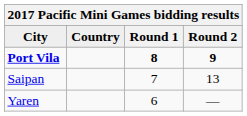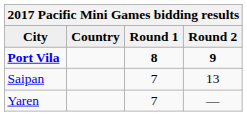 <table class="wikitable" width="auto" style="text-align: center">
 <tr>
 <th colspan="6">2017 Pacific Mini Games bidding results</th>
 </tr>
 <tr style="background:silver;">
 <th style="background:#efefef;">City</th>
 <th style="background:#efefef;">Country</th>
 <th>Round 1</th>
 <th>Round 2</th>
 </tr>
 <tr style="font-weight:bold;">
 <td style="text-align:left;"><a href='#'>Port Vila</a></td>
 <td style="text-align:left;"></td>
 <td>8</td>
 <td>9</td>
 </tr>
 <tr>
 <td style="text-align:left;"><a href='#'>Saipan</a></td>
 <td style="text-align:left;"></td>
 <td>7</td>
 <td>13</td>
 </tr>
 <tr>
 <td style="text-align:left;"><a href='#'>Yaren</a></td>
 <td style="text-align:left;"></td>
-<td>6</td>
+<td>7</td>
 <td>—</td>
 </tr>
 </table>
